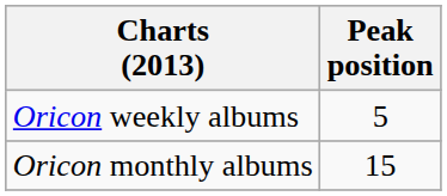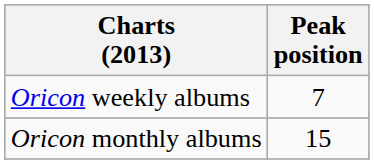 <table class="wikitable">
 <tr>
 <th>Charts<br>(2013)</th>
 <th>Peak<br>position</th>
 </tr>
 <tr>
 <td><em><a href='#'>Oricon</a></em> weekly albums</td>
-<td align="center">5</td>
+<td align="center">7</td>
 </tr>
 <tr>
 <td><em>Oricon</em> monthly albums</td>
 <td align="center">15</td>
 </tr>
 </table>
